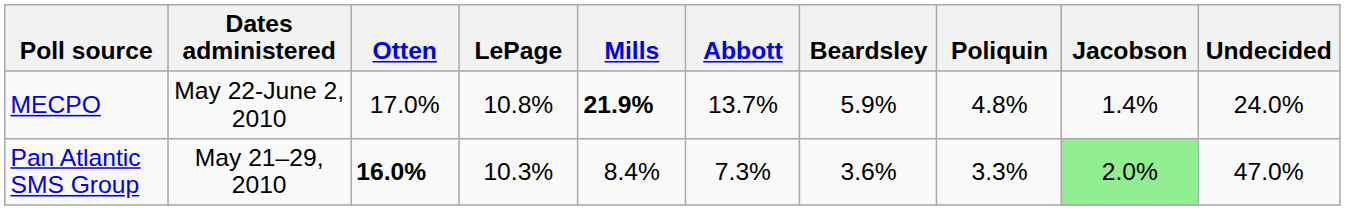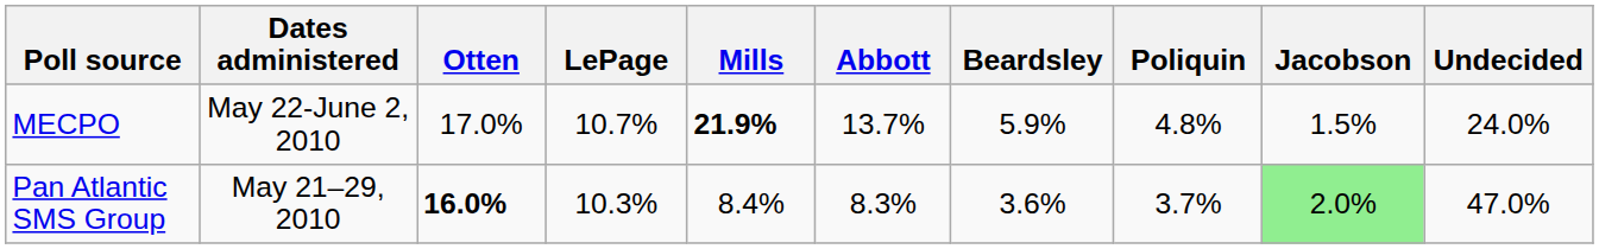 <table class="wikitable">
 <tr valign=bottom>
 <th style="width:160px;">Poll source</th>
 <th style="width:130px;">Dates administered</th>
 <th style="width:90px;"><a href='#'>Otten</a></th>
 <th style="width:90px;"><strong>LePage</strong></th>
 <th style="width:90px;"><a href='#'>Mills</a></th>
 <th style="width:90px;"><a href='#'>Abbott</a></th>
 <th style="width:90px;"><strong>Beardsley</strong></th>
 <th style="width:90px;"><strong>Poliquin</strong></th>
 <th style="width:90px;">Jacobson</th>
 <th style="width:90px;">Undecided</th>
 </tr>
 <tr>
 <td><a href='#'>MECPO</a></td>
 <td align=center>May 22-June 2, 2010</td>
 <td align=center>17.0%</td>
-<td align=center>10.8%</td>
+<td align=center>10.7%</td>
 <td><strong>21.9%</strong></td>
 <td align=center>13.7%</td>
 <td align=center>5.9%</td>
 <td align=center>4.8%</td>
-<td align=center>1.4%</td>
+<td align=center>1.5%</td>
 <td align=center>24.0%</td>
 </tr>
 <tr>
 <td><a href='#'>Pan Atlantic SMS Group</a></td>
 <td align=center>May 21–29, 2010</td>
 <td><strong>16.0%</strong></td>
 <td align=center>10.3%</td>
 <td align=center>8.4%</td>
-<td align=center>7.3%</td>
+<td align=center>8.3%</td>
 <td align=center>3.6%</td>
-<td align=center>3.3%</td>
+<td align=center>3.7%</td>
 <td align=center style="background: lightgreen;">2.0%</td>
 <td align=center>47.0%</td>
 </tr>
 </table>
